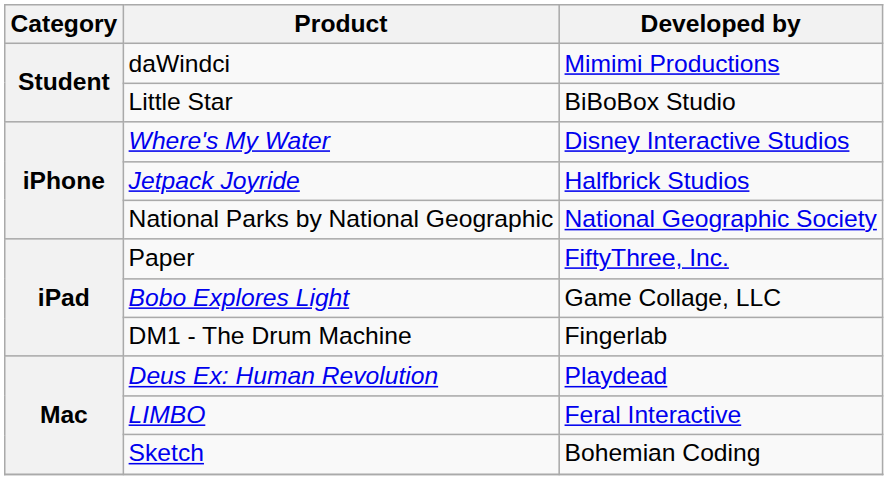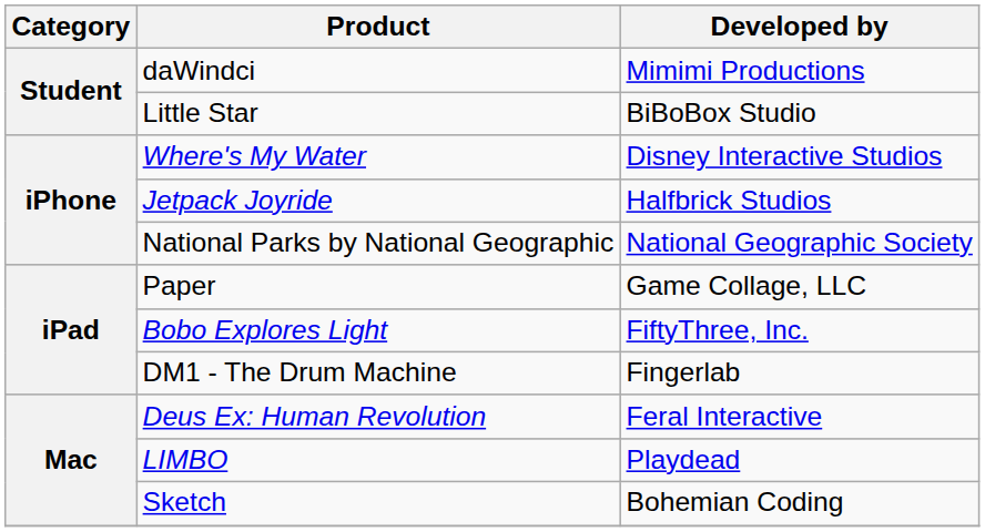 <table class="wikitable">
 <tr>
 <th>Category</th>
 <th>Product</th>
 <th>Developed by</th>
 </tr>
 <tr>
 <th rowspan="2">Student</th>
 <td>daWindci</td>
 <td><a href='#'>Mimimi Productions</a></td>
 </tr>
 <tr>
 <td>Little Star</td>
 <td>BiBoBox Studio</td>
 </tr>
 <tr>
 <th rowspan="3">iPhone</th>
 <td><em><a href='#'>Where's My Water</a></em></td>
 <td><a href='#'>Disney Interactive Studios</a></td>
 </tr>
 <tr>
 <td><em><a href='#'>Jetpack Joyride</a></em></td>
 <td><a href='#'>Halfbrick Studios</a></td>
 </tr>
 <tr>
 <td>National Parks by National Geographic</td>
 <td><a href='#'>National Geographic Society</a></td>
 </tr>
 <tr>
 <th rowspan="3">iPad</th>
 <td>Paper</td>
-<td><a href='#'>FiftyThree, Inc.</a></td>
+<td>Game Collage, LLC</td>
 </tr>
 <tr>
 <td><em><a href='#'>Bobo Explores Light</a></em></td>
-<td>Game Collage, LLC</td>
+<td><a href='#'>FiftyThree, Inc.</a></td>
 </tr>
 <tr>
 <td>DM1 - The Drum Machine</td>
 <td>Fingerlab</td>
 </tr>
 <tr>
 <th rowspan="3">Mac</th>
 <td><em><a href='#'>Deus Ex: Human Revolution</a></em></td>
-<td><a href='#'>Playdead</a></td>
+<td><a href='#'>Feral Interactive</a></td>
 </tr>
 <tr>
 <td><em><a href='#'>LIMBO</a></em></td>
-<td><a href='#'>Feral Interactive</a></td>
+<td><a href='#'>Playdead</a></td>
 </tr>
 <tr>
 <td><a href='#'>Sketch</a></td>
 <td>Bohemian Coding</td>
 </tr>
 <tr>
 </tr>
 </table>
